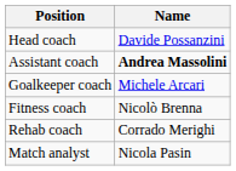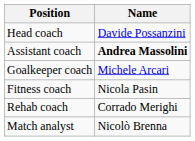 <table class="wikitable">
 <tr>
 <th>Position</th>
 <th>Name</th>
 </tr>
 <tr>
 <td>Head coach</td>
 <td> <a href='#'>Davide Possanzini</a></td>
 </tr>
 <tr>
 <td>Assistant coach</td>
 <td><strong> Andrea Massolini</strong></td>
 </tr>
 <tr>
 <td>Goalkeeper coach</td>
 <td> <a href='#'>Michele Arcari</a></td>
 </tr>
 <tr>
 <td>Fitness coach</td>
-<td> Nicolò Brenna</td>
+<td> Nicola Pasin</td>
 </tr>
 <tr>
 <td>Rehab coach</td>
 <td> Corrado Merighi</td>
 </tr>
 <tr>
 <td>Match analyst</td>
-<td> Nicola Pasin</td>
+<td> Nicolò Brenna</td>
 </tr>
 </table>
